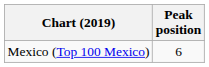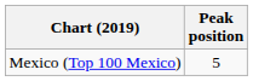 <table class="wikitable sortable">
 <tr>
 <th>Chart (2019)</th>
 <th>Peak<br>position</th>
 </tr>
 <tr>
 <td>Mexico (<a href='#'>Top 100 Mexico</a>)</td>
-<td style="text-align:center;">6</td>
+<td style="text-align:center;">5</td>
 </tr>
 </table>
